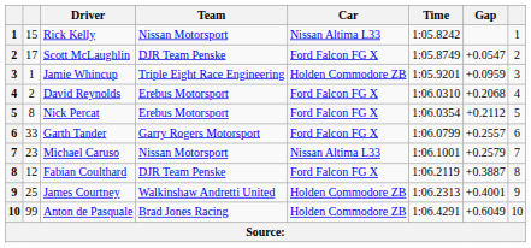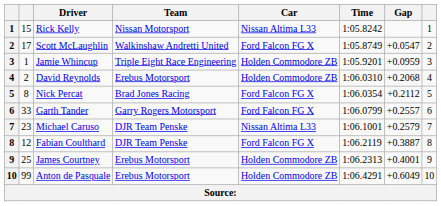 <table class="wikitable" style="font-size: 85%">
 <tr>
 <th></th>
 <th></th>
 <th>Driver</th>
 <th>Team</th>
 <th>Car</th>
 <th>Time</th>
 <th>Gap</th>
 <th></th>
 </tr>
 <tr>
 <th>1</th>
 <td align="center">15</td>
 <td> <a href='#'>Rick Kelly</a></td>
 <td><a href='#'>Nissan Motorsport</a></td>
 <td><a href='#'>Nissan Altima L33</a></td>
 <td>1:05.8242</td>
 <td></td>
 <td align="center">1</td>
 </tr>
 <tr>
 <th>2</th>
 <td align="center">17</td>
 <td> <a href='#'>Scott McLaughlin</a></td>
-<td><a href='#'>DJR Team Penske</a></td>
+<td><a href='#'>Walkinshaw Andretti United</a></td>
 <td><a href='#'>Ford Falcon FG X</a></td>
 <td>1:05.8749</td>
 <td align="right">+0.0547</td>
 <td align="center">2</td>
 </tr>
 <tr>
 <th>3</th>
 <td align="center">1</td>
 <td> <a href='#'>Jamie Whincup</a></td>
 <td><a href='#'>Triple Eight Race Engineering</a></td>
 <td><a href='#'>Holden Commodore ZB</a></td>
 <td>1:05.9201</td>
 <td align="right">+0.0959</td>
 <td align="center">3</td>
 </tr>
 <tr>
 <th>4</th>
 <td align="center">2</td>
 <td> <a href='#'>David Reynolds</a></td>
 <td><a href='#'>Erebus Motorsport</a></td>
-<td><a href='#'>Ford Falcon FG X</a></td>
+<td><a href='#'>Holden Commodore ZB</a></td>
 <td>1:06.0310</td>
 <td align="right">+0.2068</td>
 <td align="center">4</td>
 </tr>
 <tr>
 <th>5</th>
 <td align="center">8</td>
 <td> <a href='#'>Nick Percat</a></td>
-<td><a href='#'>Erebus Motorsport</a></td>
+<td><a href='#'>Brad Jones Racing</a></td>
 <td><a href='#'>Ford Falcon FG X</a></td>
 <td>1:06.0354</td>
 <td align="right">+0.2112</td>
 <td align="center">5</td>
 </tr>
 <tr>
 <th>6</th>
 <td align="center">33</td>
 <td> <a href='#'>Garth Tander</a></td>
 <td><a href='#'>Garry Rogers Motorsport</a></td>
 <td><a href='#'>Ford Falcon FG X</a></td>
 <td>1:06.0799</td>
 <td align="right">+0.2557</td>
 <td align="center">6</td>
 </tr>
 <tr>
 <th>7</th>
 <td align="center">23</td>
 <td> <a href='#'>Michael Caruso</a></td>
-<td><a href='#'>Nissan Motorsport</a></td>
+<td><a href='#'>DJR Team Penske</a></td>
 <td><a href='#'>Nissan Altima L33</a></td>
 <td>1:06.1001</td>
 <td align="right">+0.2579</td>
 <td align="center">7</td>
 </tr>
 <tr>
 <th>8</th>
 <td align="center">12</td>
 <td> <a href='#'>Fabian Coulthard</a></td>
 <td><a href='#'>DJR Team Penske</a></td>
 <td><a href='#'>Ford Falcon FG X</a></td>
 <td>1:06.2119</td>
 <td align="right">+0.3887</td>
 <td align="center">8</td>
 </tr>
 <tr>
 <th>9</th>
 <td align="center">25</td>
 <td> <a href='#'>James Courtney</a></td>
-<td><a href='#'>Walkinshaw Andretti United</a></td>
+<td><a href='#'>Erebus Motorsport</a></td>
 <td><a href='#'>Holden Commodore ZB</a></td>
 <td>1:06.2313</td>
 <td align="right">+0.4001</td>
 <td align="center">9</td>
 </tr>
 <tr>
 <th>10</th>
 <td align="center">99</td>
 <td> <a href='#'>Anton de Pasquale</a></td>
-<td><a href='#'>Brad Jones Racing</a></td>
+<td><a href='#'>Erebus Motorsport</a></td>
 <td><a href='#'>Holden Commodore ZB</a></td>
 <td>1:06.4291</td>
 <td align="right">+0.6049</td>
 <td align="center">10</td>
 </tr>
 <tr>
 <th colspan="8">Source:</th>
 </tr>
 </table>
